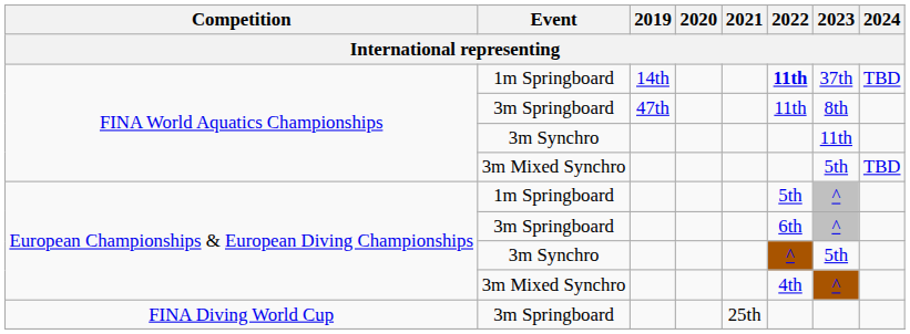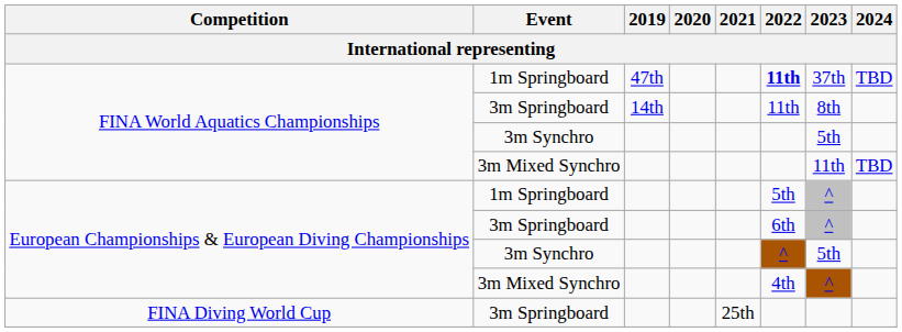 <table class="wikitable" style="text-align:center;">
 <tr>
 <th>Competition</th>
 <th>Event</th>
 <th>2019</th>
 <th>2020</th>
 <th>2021</th>
 <th>2022</th>
 <th>2023</th>
 <th>2024</th>
 </tr>
 <tr>
 <th colspan="8">International representing </th>
 </tr>
 <tr>
 <td rowspan="4"><a href='#'>FINA World Aquatics Championships</a></td>
 <td>1m Springboard</td>
-<td><a href='#'>14th</a></td>
+<td><a href='#'>47th</a></td>
 <td></td>
 <td></td>
 <td><strong><a href='#'>11th</a></strong></td>
 <td><a href='#'>37th</a></td>
 <td><a href='#'>TBD</a></td>
 </tr>
 <tr>
 <td>3m Springboard</td>
-<td><a href='#'>47th</a></td>
+<td><a href='#'>14th</a></td>
 <td></td>
 <td></td>
 <td><a href='#'>11th</a></td>
 <td><a href='#'>8th</a></td>
 <td></td>
 </tr>
 <tr>
 <td>3m Synchro</td>
 <td></td>
 <td></td>
 <td></td>
 <td></td>
-<td><a href='#'>11th</a></td>
+<td><a href='#'>5th</a></td>
 <td></td>
 </tr>
 <tr>
 <td>3m Mixed Synchro</td>
 <td></td>
 <td></td>
 <td></td>
 <td></td>
-<td><a href='#'>5th</a></td>
+<td><a href='#'>11th</a></td>
 <td><a href='#'>TBD</a></td>
 </tr>
 <tr>
 <td rowspan="4"><a href='#'>European Championships</a> & <a href='#'>European Diving Championships</a></td>
 <td>1m Springboard</td>
 <td></td>
 <td></td>
 <td></td>
 <td><a href='#'>5th</a></td>
 <td bgcolor=silver>  <a href='#'>^</a></td>
 <td></td>
 </tr>
 <tr>
 <td>3m Springboard</td>
 <td></td>
 <td></td>
 <td></td>
 <td><a href='#'>6th</a></td>
 <td bgcolor=silver>  <a href='#'>^</a></td>
 <td></td>
 </tr>
 <tr>
 <td>3m Synchro</td>
 <td></td>
 <td></td>
 <td></td>
 <td bgcolor=#a85400> <a href='#'>^</a></td>
 <td><a href='#'>5th</a></td>
 <td></td>
 </tr>
 <tr>
 <td>3m Mixed Synchro</td>
 <td></td>
 <td></td>
 <td></td>
 <td><a href='#'>4th</a></td>
 <td bgcolor=#a85400> <a href='#'>^</a></td>
 <td></td>
 </tr>
 <tr>
 <td rowspan="1"><a href='#'>FINA Diving World Cup</a></td>
 <td>3m Springboard</td>
 <td></td>
 <td></td>
 <td>25th</td>
 <td></td>
 <td></td>
 <td></td>
 </tr>
 <tr>
 </tr>
 </table>
